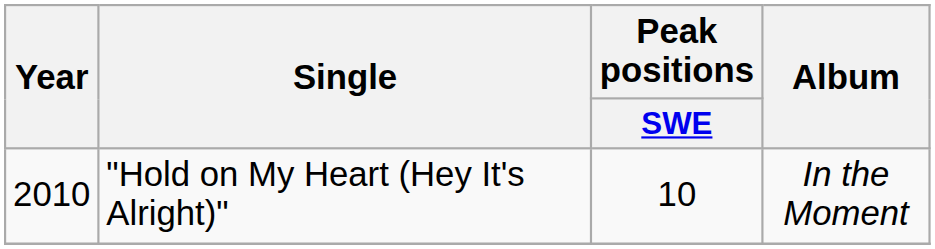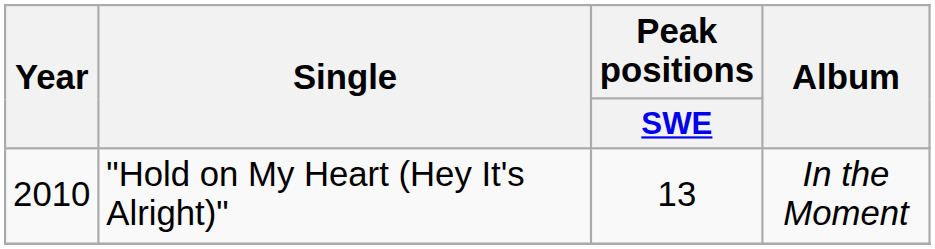 <table class="wikitable">
 <tr>
 <th align="center" rowspan="2" width="10">Year</th>
 <th align="center" rowspan="2" width="220">Single</th>
 <th align="center" colspan="1" width="20">Peak positions</th>
 <th align="center" rowspan="2" width="70">Album</th>
 </tr>
 <tr>
 <th scope="col" style="width:3em;font-size:90%;"><a href='#'>SWE</a><br></th>
 </tr>
 <tr>
 <td style="text-align:center;">2010</td>
 <td>"Hold on My Heart (Hey It's Alright)"</td>
-<td style="text-align:center;">10</td>
+<td style="text-align:center;">13</td>
 <td style="text-align:center;"><em>In the Moment</em></td>
 </tr>
 <tr>
 </tr>
 </table>
